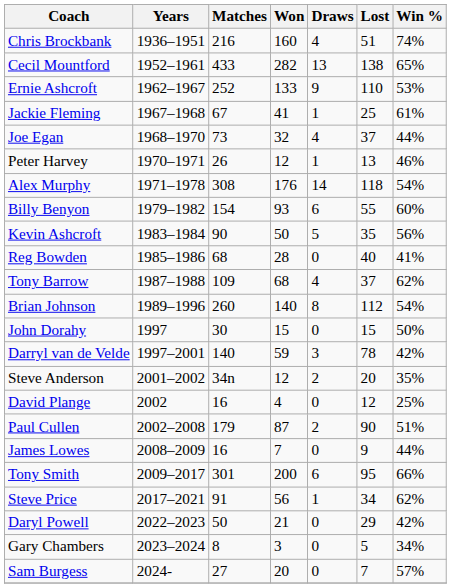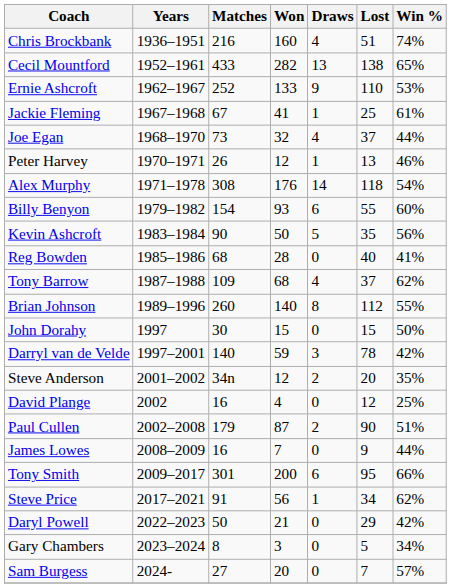 <table class="wikitable">
 <tr>
 <th>Coach</th>
 <th>Years</th>
 <th>Matches</th>
 <th>Won</th>
 <th>Draws</th>
 <th>Lost</th>
 <th>Win %</th>
 </tr>
 <tr>
 <td><a href='#'>Chris Brockbank</a></td>
 <td>1936–1951</td>
 <td>216</td>
 <td>160</td>
 <td>4</td>
 <td>51</td>
 <td>74%</td>
 </tr>
 <tr>
 <td><a href='#'>Cecil Mountford</a></td>
 <td>1952–1961</td>
 <td>433</td>
 <td>282</td>
 <td>13</td>
 <td>138</td>
 <td>65%</td>
 </tr>
 <tr>
 <td><a href='#'>Ernie Ashcroft</a></td>
 <td>1962–1967</td>
 <td>252</td>
 <td>133</td>
 <td>9</td>
 <td>110</td>
 <td>53%</td>
 </tr>
 <tr>
 <td><a href='#'>Jackie Fleming</a></td>
 <td>1967–1968</td>
 <td>67</td>
 <td>41</td>
 <td>1</td>
 <td>25</td>
 <td>61%</td>
 </tr>
 <tr>
 <td><a href='#'>Joe Egan</a></td>
 <td>1968–1970</td>
 <td>73</td>
 <td>32</td>
 <td>4</td>
 <td>37</td>
 <td>44%</td>
 </tr>
 <tr>
 <td>Peter Harvey</td>
 <td>1970–1971</td>
 <td>26</td>
 <td>12</td>
 <td>1</td>
 <td>13</td>
 <td>46%</td>
 </tr>
 <tr>
 <td><a href='#'>Alex Murphy</a></td>
 <td>1971–1978</td>
 <td>308</td>
 <td>176</td>
 <td>14</td>
 <td>118</td>
 <td>54%</td>
 </tr>
 <tr>
 <td><a href='#'>Billy Benyon</a></td>
 <td>1979–1982</td>
 <td>154</td>
 <td>93</td>
 <td>6</td>
 <td>55</td>
 <td>60%</td>
 </tr>
 <tr>
 <td><a href='#'>Kevin Ashcroft</a></td>
 <td>1983–1984</td>
 <td>90</td>
 <td>50</td>
 <td>5</td>
 <td>35</td>
 <td>56%</td>
 </tr>
 <tr>
 <td><a href='#'>Reg Bowden</a></td>
 <td>1985–1986</td>
 <td>68</td>
 <td>28</td>
 <td>0</td>
 <td>40</td>
 <td>41%</td>
 </tr>
 <tr>
 <td><a href='#'>Tony Barrow</a></td>
 <td>1987–1988</td>
 <td>109</td>
 <td>68</td>
 <td>4</td>
 <td>37</td>
 <td>62%</td>
 </tr>
 <tr>
 <td><a href='#'>Brian Johnson</a></td>
 <td>1989–1996</td>
 <td>260</td>
 <td>140</td>
 <td>8</td>
 <td>112</td>
-<td>54%</td>
+<td>55%</td>
 </tr>
 <tr>
 <td><a href='#'>John Dorahy</a></td>
 <td>1997</td>
 <td>30</td>
 <td>15</td>
 <td>0</td>
 <td>15</td>
 <td>50%</td>
 </tr>
 <tr>
 <td><a href='#'>Darryl van de Velde</a></td>
 <td>1997–2001</td>
 <td>140</td>
 <td>59</td>
 <td>3</td>
 <td>78</td>
 <td>42%</td>
 </tr>
 <tr>
 <td>Steve Anderson</td>
 <td>2001–2002</td>
 <td>34n</td>
 <td>12</td>
 <td>2</td>
 <td>20</td>
 <td>35%</td>
 </tr>
 <tr>
 <td><a href='#'>David Plange</a></td>
 <td>2002</td>
 <td>16</td>
 <td>4</td>
 <td>0</td>
 <td>12</td>
 <td>25%</td>
 </tr>
 <tr>
 <td><a href='#'>Paul Cullen</a></td>
 <td>2002–2008</td>
 <td>179</td>
 <td>87</td>
 <td>2</td>
 <td>90</td>
 <td>51%</td>
 </tr>
 <tr>
 <td><a href='#'>James Lowes</a></td>
 <td>2008–2009</td>
 <td>16</td>
 <td>7</td>
 <td>0</td>
 <td>9</td>
 <td>44%</td>
 </tr>
 <tr>
 <td><a href='#'>Tony Smith</a></td>
 <td>2009–2017</td>
 <td>301</td>
 <td>200</td>
 <td>6</td>
 <td>95</td>
 <td>66%</td>
 </tr>
 <tr>
 <td><a href='#'>Steve Price</a></td>
 <td>2017–2021</td>
 <td>91</td>
 <td>56</td>
 <td>1</td>
 <td>34</td>
 <td>62%</td>
 </tr>
 <tr>
 <td><a href='#'>Daryl Powell</a></td>
 <td>2022–2023</td>
 <td>50</td>
 <td>21</td>
 <td>0</td>
 <td>29</td>
 <td>42%</td>
 </tr>
 <tr>
 <td>Gary Chambers</td>
 <td>2023–2024</td>
 <td>8</td>
 <td>3</td>
 <td>0</td>
 <td>5</td>
 <td>34%</td>
 </tr>
 <tr>
 <td><a href='#'>Sam Burgess</a></td>
 <td>2024-</td>
 <td>27</td>
 <td>20</td>
 <td>0</td>
 <td>7</td>
 <td>57%</td>
 </tr>
 <tr>
 </tr>
 </table>
